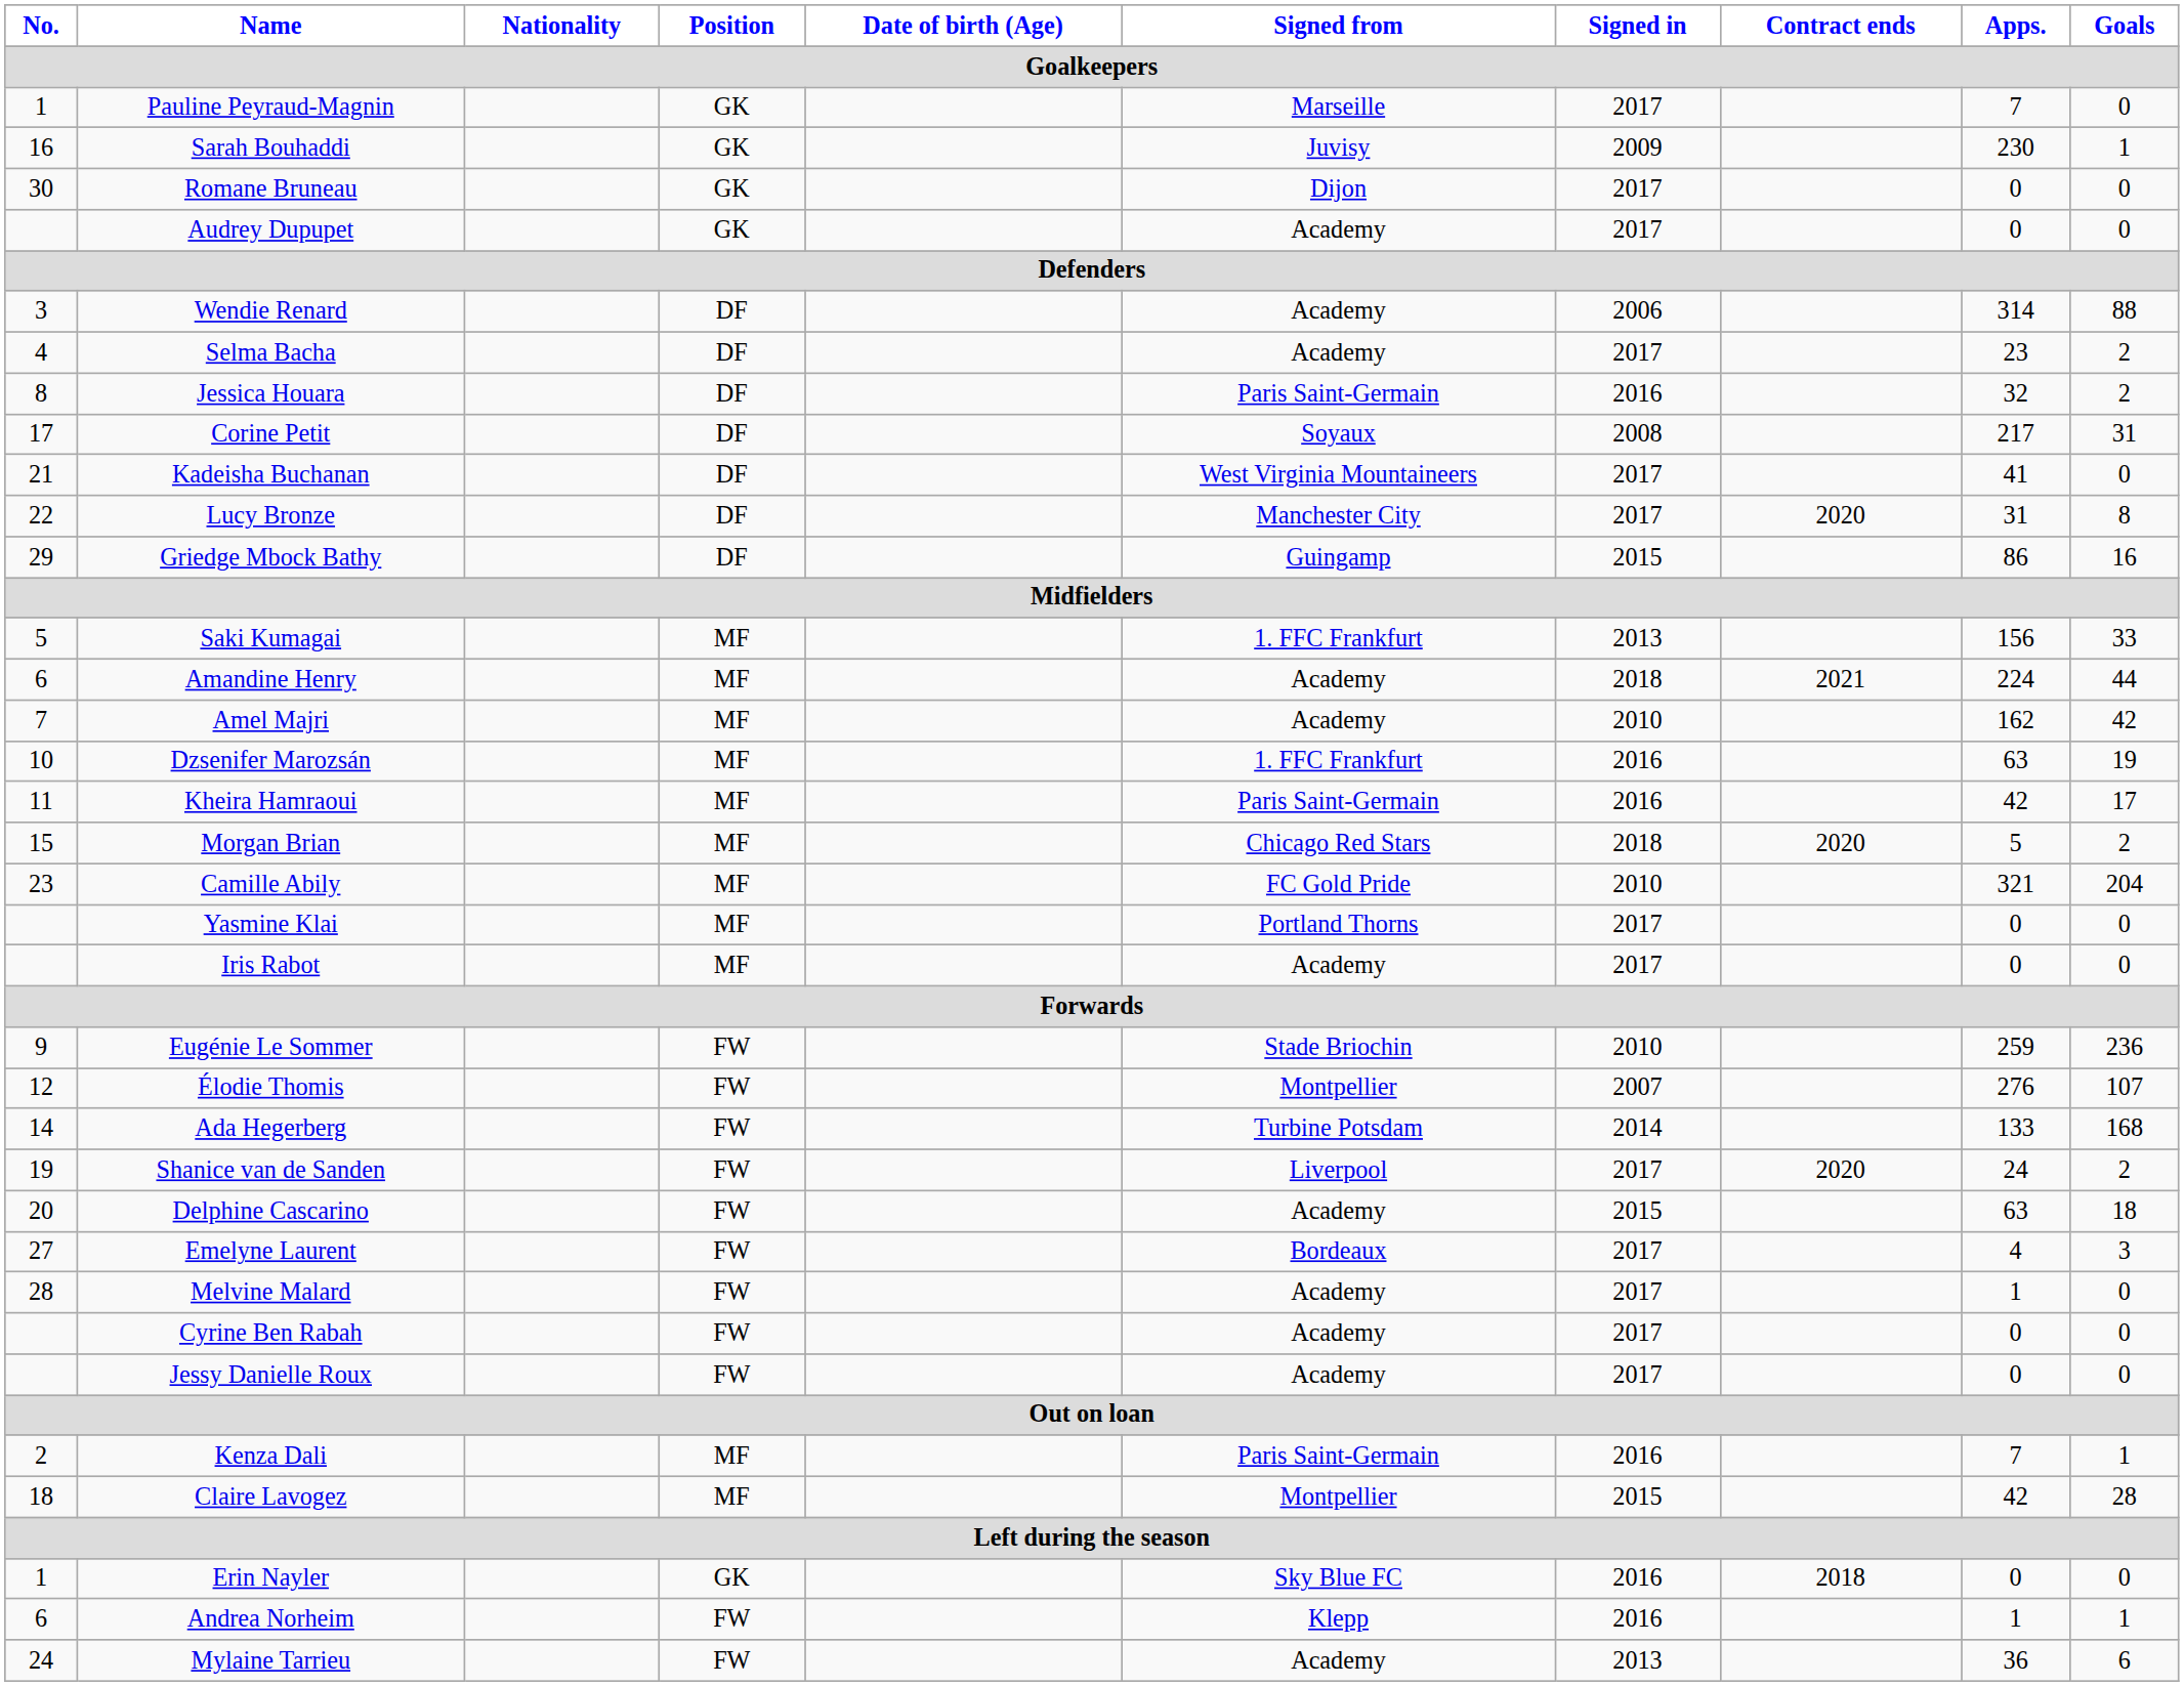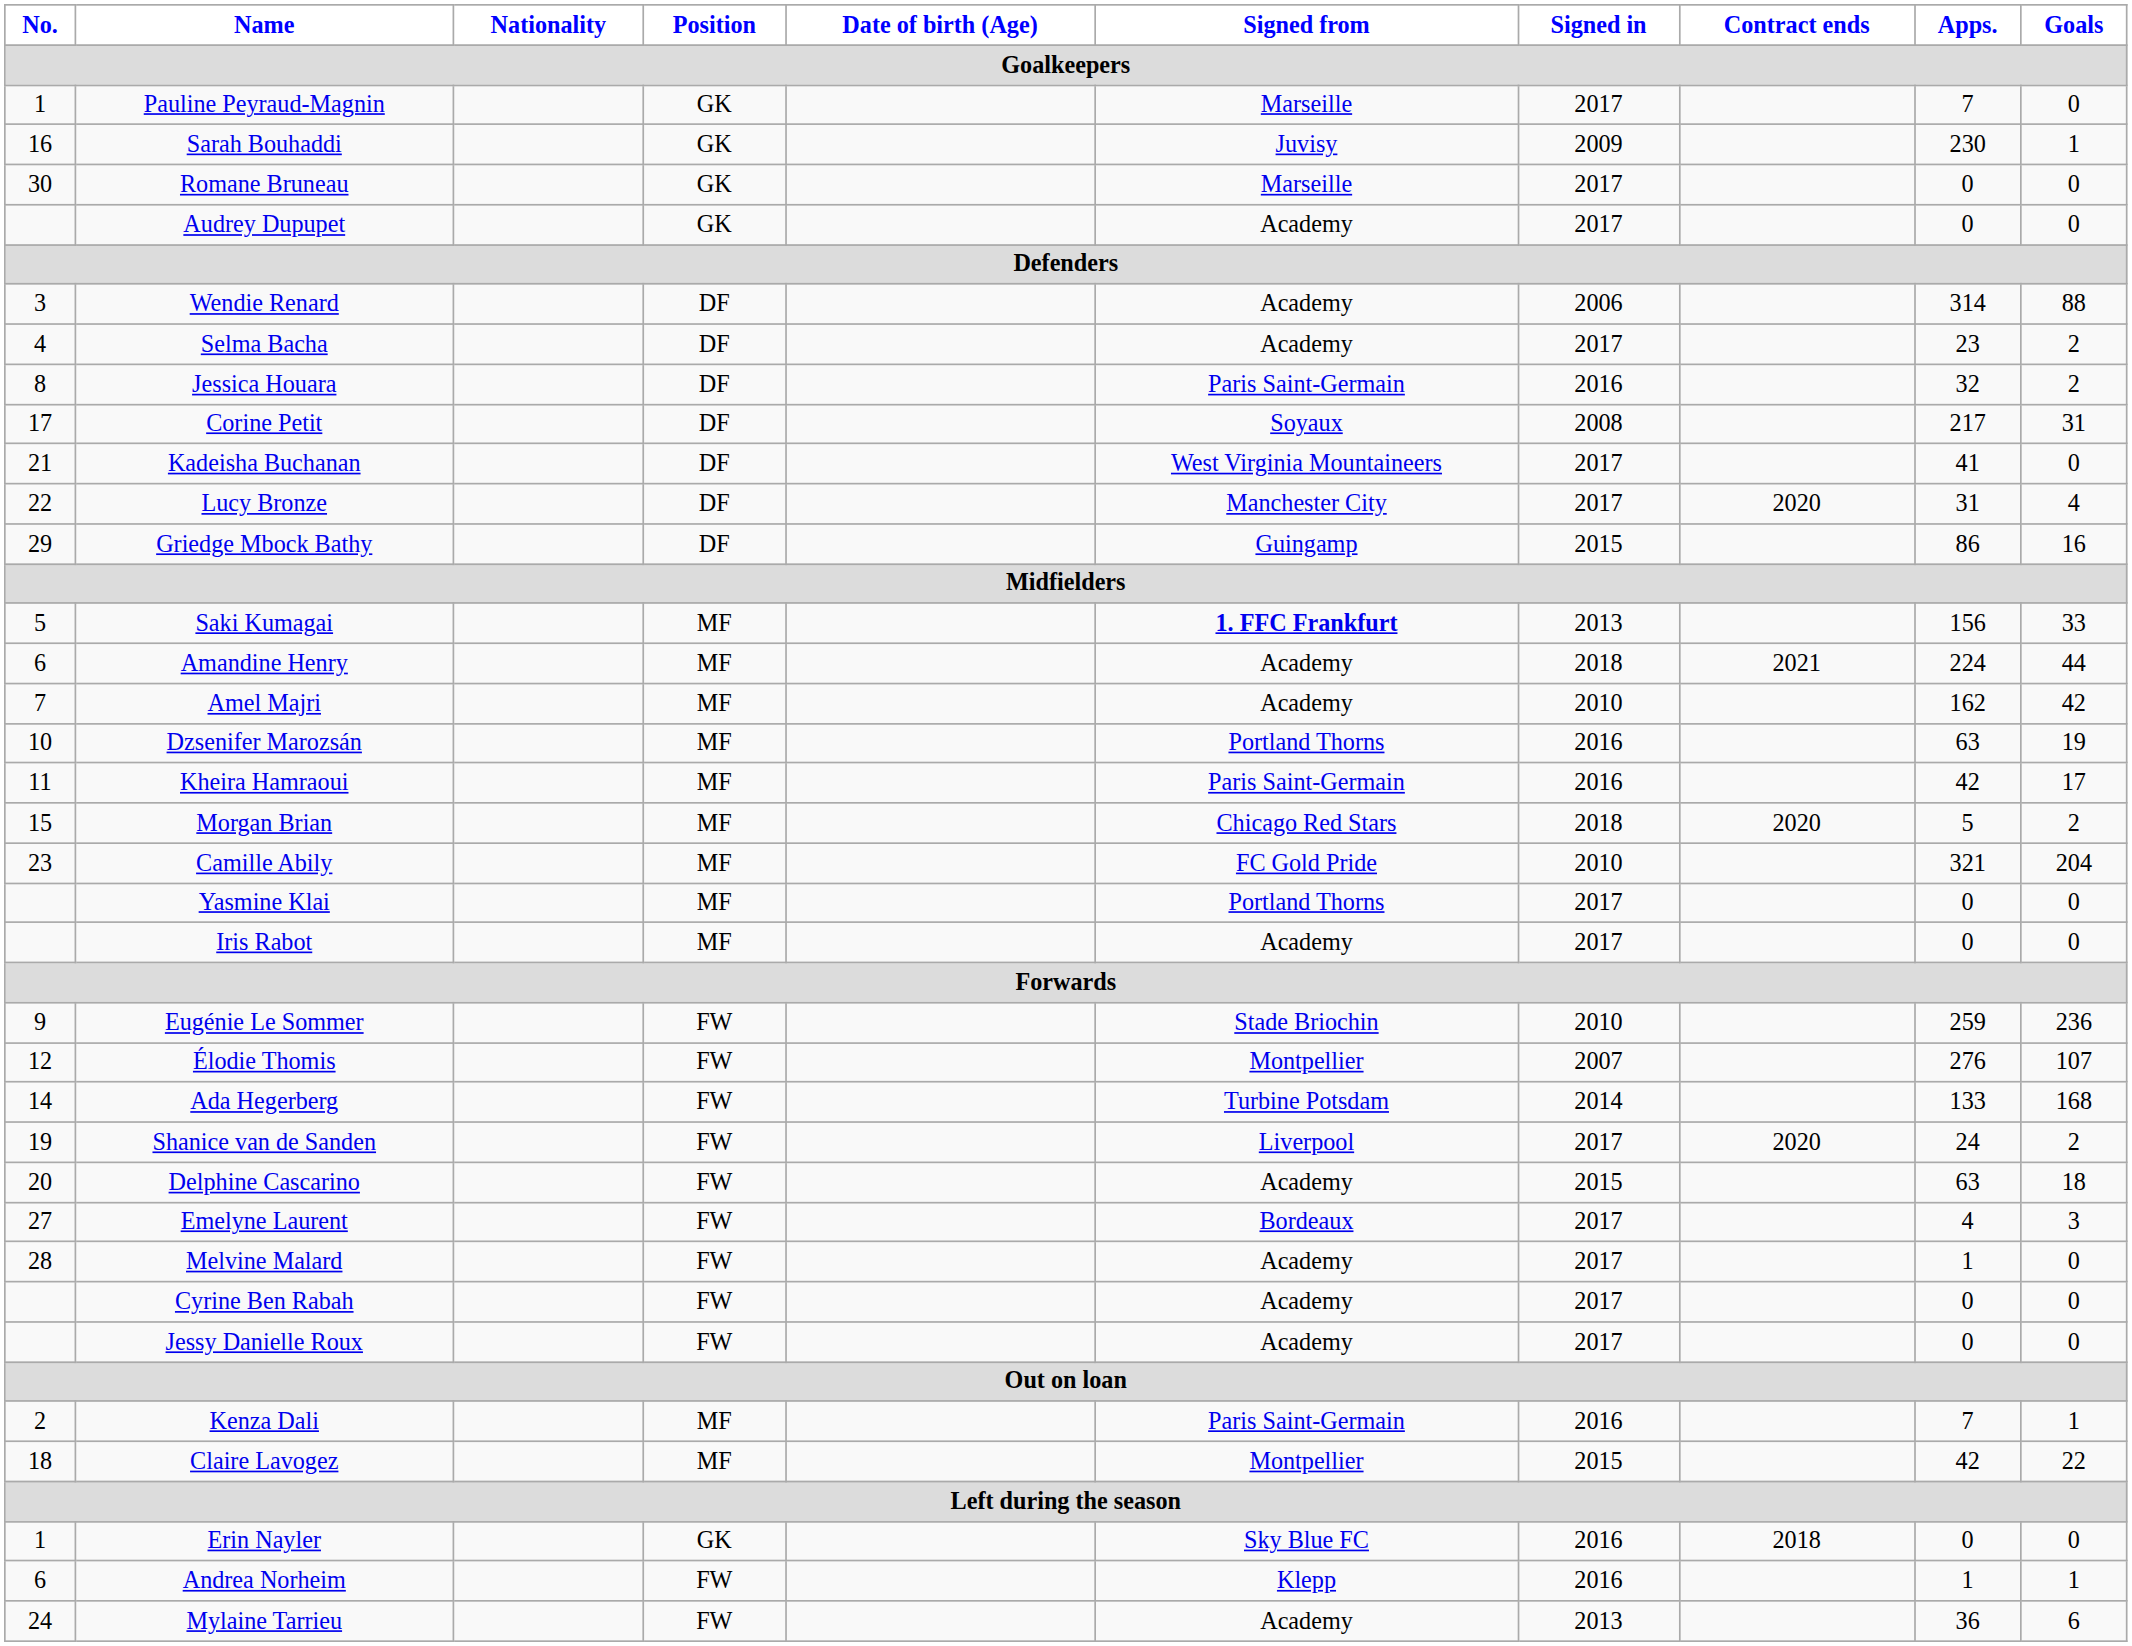 <table class="wikitable"  style="text-align:center; font-size:90%; width:100%;">
 <tr>
 <th style="background:#FFFFFF; color:blue; text-align:center;">No.</th>
 <th style="background:#FFFFFF; color:blue; text-align:center;">Name</th>
 <th style="background:#FFFFFF; color:blue; text-align:center;">Nationality</th>
 <th style="background:#FFFFFF; color:blue; text-align:center;">Position</th>
 <th style="background:#FFFFFF; color:blue; text-align:center;">Date of birth (Age)</th>
 <th style="background:#FFFFFF; color:blue; text-align:center;">Signed from</th>
 <th style="background:#FFFFFF; color:blue; text-align:center;">Signed in</th>
 <th style="background:#FFFFFF; color:blue; text-align:center;">Contract ends</th>
 <th style="background:#FFFFFF; color:blue; text-align:center;">Apps.</th>
 <th style="background:#FFFFFF; color:blue; text-align:center;">Goals</th>
 </tr>
 <tr>
 <th colspan="11"  style="background:#dcdcdc; text-align:center;">Goalkeepers</th>
 </tr>
 <tr>
 <td>1</td>
 <td><a href='#'>Pauline Peyraud-Magnin</a></td>
 <td></td>
 <td>GK</td>
 <td></td>
 <td><a href='#'>Marseille</a></td>
 <td>2017</td>
 <td></td>
 <td>7</td>
 <td>0</td>
 </tr>
 <tr>
 <td>16</td>
 <td><a href='#'>Sarah Bouhaddi</a></td>
 <td></td>
 <td>GK</td>
 <td></td>
 <td><a href='#'>Juvisy</a></td>
 <td>2009</td>
 <td></td>
 <td>230</td>
 <td>1</td>
 </tr>
 <tr>
 <td>30</td>
 <td><a href='#'>Romane Bruneau</a></td>
 <td></td>
 <td>GK</td>
 <td></td>
-<td><a href='#'>Dijon</a></td>
+<td><a href='#'>Marseille</a></td>
 <td>2017</td>
 <td></td>
 <td>0</td>
 <td>0</td>
 </tr>
 <tr>
 <td></td>
 <td><a href='#'>Audrey Dupupet</a></td>
 <td></td>
 <td>GK</td>
 <td></td>
 <td>Academy</td>
 <td>2017</td>
 <td></td>
 <td>0</td>
 <td>0</td>
 </tr>
 <tr>
 <th colspan="11"  style="background:#dcdcdc; text-align:center;">Defenders</th>
 </tr>
 <tr>
 <td>3</td>
 <td><a href='#'>Wendie Renard</a></td>
 <td></td>
 <td>DF</td>
 <td></td>
 <td>Academy</td>
 <td>2006</td>
 <td></td>
 <td>314</td>
 <td>88</td>
 </tr>
 <tr>
 <td>4</td>
 <td><a href='#'>Selma Bacha</a></td>
 <td></td>
 <td>DF</td>
 <td></td>
 <td>Academy</td>
 <td>2017</td>
 <td></td>
 <td>23</td>
 <td>2</td>
 </tr>
 <tr>
 <td>8</td>
 <td><a href='#'>Jessica Houara</a></td>
 <td></td>
 <td>DF</td>
 <td></td>
 <td><a href='#'>Paris Saint-Germain</a></td>
 <td>2016</td>
 <td></td>
 <td>32</td>
 <td>2</td>
 </tr>
 <tr>
 <td>17</td>
 <td><a href='#'>Corine Petit</a></td>
 <td></td>
 <td>DF</td>
 <td></td>
 <td><a href='#'>Soyaux</a></td>
 <td>2008</td>
 <td></td>
 <td>217</td>
 <td>31</td>
 </tr>
 <tr>
 <td>21</td>
 <td><a href='#'>Kadeisha Buchanan</a></td>
 <td></td>
 <td>DF</td>
 <td></td>
 <td><a href='#'>West Virginia Mountaineers</a></td>
 <td>2017</td>
 <td></td>
 <td>41</td>
 <td>0</td>
 </tr>
 <tr>
 <td>22</td>
 <td><a href='#'>Lucy Bronze</a></td>
 <td></td>
 <td>DF</td>
 <td></td>
 <td><a href='#'>Manchester City</a></td>
 <td>2017</td>
 <td>2020</td>
 <td>31</td>
-<td>8</td>
+<td>4</td>
 </tr>
 <tr>
 <td>29</td>
 <td><a href='#'>Griedge Mbock Bathy</a></td>
 <td></td>
 <td>DF</td>
 <td></td>
 <td><a href='#'>Guingamp</a></td>
 <td>2015</td>
 <td></td>
 <td>86</td>
 <td>16</td>
 </tr>
 <tr>
 <th colspan="11"  style="background:#dcdcdc; text-align:center;">Midfielders</th>
 </tr>
 <tr>
 <td>5</td>
 <td><a href='#'>Saki Kumagai</a></td>
 <td></td>
 <td>MF</td>
 <td></td>
-<td><a href='#'>1. FFC Frankfurt</a></td>
+<td><strong><a href='#'>1. FFC Frankfurt</a></strong></td>
 <td>2013</td>
 <td></td>
 <td>156</td>
 <td>33</td>
 </tr>
 <tr>
 <td>6</td>
 <td><a href='#'>Amandine Henry</a></td>
 <td></td>
 <td>MF</td>
 <td></td>
 <td>Academy</td>
 <td>2018</td>
 <td>2021</td>
 <td>224</td>
 <td>44</td>
 </tr>
 <tr>
 <td>7</td>
 <td><a href='#'>Amel Majri</a></td>
 <td></td>
 <td>MF</td>
 <td></td>
 <td>Academy</td>
 <td>2010</td>
 <td></td>
 <td>162</td>
 <td>42</td>
 </tr>
 <tr>
 <td>10</td>
 <td><a href='#'>Dzsenifer Marozsán</a></td>
 <td></td>
 <td>MF</td>
 <td></td>
-<td><a href='#'>1. FFC Frankfurt</a></td>
+<td><a href='#'>Portland Thorns</a></td>
 <td>2016</td>
 <td></td>
 <td>63</td>
 <td>19</td>
 </tr>
 <tr>
 <td>11</td>
 <td><a href='#'>Kheira Hamraoui</a></td>
 <td></td>
 <td>MF</td>
 <td></td>
 <td><a href='#'>Paris Saint-Germain</a></td>
 <td>2016</td>
 <td></td>
 <td>42</td>
 <td>17</td>
 </tr>
 <tr>
 <td>15</td>
 <td><a href='#'>Morgan Brian</a></td>
 <td></td>
 <td>MF</td>
 <td></td>
 <td><a href='#'>Chicago Red Stars</a></td>
 <td>2018</td>
 <td>2020</td>
 <td>5</td>
 <td>2</td>
 </tr>
 <tr>
 <td>23</td>
 <td><a href='#'>Camille Abily</a></td>
 <td></td>
 <td>MF</td>
 <td></td>
 <td><a href='#'>FC Gold Pride</a></td>
 <td>2010</td>
 <td></td>
 <td>321</td>
 <td>204</td>
 </tr>
 <tr>
 <td></td>
 <td><a href='#'>Yasmine Klai</a></td>
 <td></td>
 <td>MF</td>
 <td></td>
 <td><a href='#'>Portland Thorns</a></td>
 <td>2017</td>
 <td></td>
 <td>0</td>
 <td>0</td>
 </tr>
 <tr>
 <td></td>
 <td><a href='#'>Iris Rabot</a></td>
 <td></td>
 <td>MF</td>
 <td></td>
 <td>Academy</td>
 <td>2017</td>
 <td></td>
 <td>0</td>
 <td>0</td>
 </tr>
 <tr>
 <th colspan="11"  style="background:#dcdcdc; text-align:center;">Forwards</th>
 </tr>
 <tr>
 <td>9</td>
 <td><a href='#'>Eugénie Le Sommer</a></td>
 <td></td>
 <td>FW</td>
 <td></td>
 <td><a href='#'>Stade Briochin</a></td>
 <td>2010</td>
 <td></td>
 <td>259</td>
 <td>236</td>
 </tr>
 <tr>
 <td>12</td>
 <td><a href='#'>Élodie Thomis</a></td>
 <td></td>
 <td>FW</td>
 <td></td>
 <td><a href='#'>Montpellier</a></td>
 <td>2007</td>
 <td></td>
 <td>276</td>
 <td>107</td>
 </tr>
 <tr>
 <td>14</td>
 <td><a href='#'>Ada Hegerberg</a></td>
 <td></td>
 <td>FW</td>
 <td></td>
 <td><a href='#'>Turbine Potsdam</a></td>
 <td>2014</td>
 <td></td>
 <td>133</td>
 <td>168</td>
 </tr>
 <tr>
 <td>19</td>
 <td><a href='#'>Shanice van de Sanden</a></td>
 <td></td>
 <td>FW</td>
 <td></td>
 <td><a href='#'>Liverpool</a></td>
 <td>2017</td>
 <td>2020</td>
 <td>24</td>
 <td>2</td>
 </tr>
 <tr>
 <td>20</td>
 <td><a href='#'>Delphine Cascarino</a></td>
 <td></td>
 <td>FW</td>
 <td></td>
 <td>Academy</td>
 <td>2015</td>
 <td></td>
 <td>63</td>
 <td>18</td>
 </tr>
 <tr>
 <td>27</td>
 <td><a href='#'>Emelyne Laurent</a></td>
 <td></td>
 <td>FW</td>
 <td></td>
 <td><a href='#'>Bordeaux</a></td>
 <td>2017</td>
 <td></td>
 <td>4</td>
 <td>3</td>
 </tr>
 <tr>
 <td>28</td>
 <td><a href='#'>Melvine Malard</a></td>
 <td></td>
 <td>FW</td>
 <td></td>
 <td>Academy</td>
 <td>2017</td>
 <td></td>
 <td>1</td>
 <td>0</td>
 </tr>
 <tr>
 <td></td>
 <td><a href='#'>Cyrine Ben Rabah</a></td>
 <td></td>
 <td>FW</td>
 <td></td>
 <td>Academy</td>
 <td>2017</td>
 <td></td>
 <td>0</td>
 <td>0</td>
 </tr>
 <tr>
 <td></td>
 <td><a href='#'>Jessy Danielle Roux</a></td>
 <td></td>
 <td>FW</td>
 <td></td>
 <td>Academy</td>
 <td>2017</td>
 <td></td>
 <td>0</td>
 <td>0</td>
 </tr>
 <tr>
 <th colspan="11"  style="background:#dcdcdc; text-align:center;">Out on loan</th>
 </tr>
 <tr>
 <td>2</td>
 <td><a href='#'>Kenza Dali</a></td>
 <td></td>
 <td>MF</td>
 <td></td>
 <td><a href='#'>Paris Saint-Germain</a></td>
 <td>2016</td>
 <td></td>
 <td>7</td>
 <td>1</td>
 </tr>
 <tr>
 <td>18</td>
 <td><a href='#'>Claire Lavogez</a></td>
 <td></td>
 <td>MF</td>
 <td></td>
 <td><a href='#'>Montpellier</a></td>
 <td>2015</td>
 <td></td>
 <td>42</td>
-<td>28</td>
+<td>22</td>
 </tr>
 <tr>
 <th colspan="11"  style="background:#dcdcdc; text-align:center;">Left during the season</th>
 </tr>
 <tr>
 <td>1</td>
 <td><a href='#'>Erin Nayler</a></td>
 <td></td>
 <td>GK</td>
 <td></td>
 <td><a href='#'>Sky Blue FC</a></td>
 <td>2016</td>
 <td>2018</td>
 <td>0</td>
 <td>0</td>
 </tr>
 <tr>
 <td>6</td>
 <td><a href='#'>Andrea Norheim</a></td>
 <td></td>
 <td>FW</td>
 <td></td>
 <td><a href='#'>Klepp</a></td>
 <td>2016</td>
 <td></td>
 <td>1</td>
 <td>1</td>
 </tr>
 <tr>
 <td>24</td>
 <td><a href='#'>Mylaine Tarrieu</a></td>
 <td></td>
 <td>FW</td>
 <td></td>
 <td>Academy</td>
 <td>2013</td>
 <td></td>
 <td>36</td>
 <td>6</td>
 </tr>
 </table>
